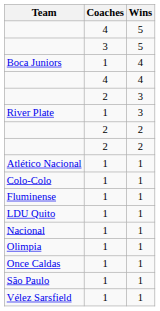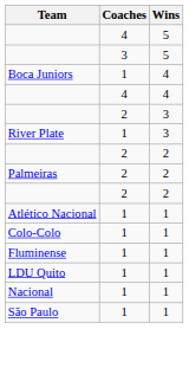 <table class="wikitable sortable" style="text-align: center;">
 <tr>
 <th>Team</th>
 <th>Coaches</th>
 <th>Wins</th>
 </tr>
 <tr>
 <td align=left></td>
 <td>4</td>
 <td>5</td>
 </tr>
 <tr>
 <td align=left></td>
 <td>3</td>
 <td>5</td>
 </tr>
 <tr>
 <td align=left> <a href='#'>Boca Juniors</a></td>
 <td>1</td>
 <td>4</td>
 </tr>
 <tr>
 <td align=left></td>
 <td>4</td>
 <td>4</td>
 </tr>
 <tr>
 <td align=left></td>
 <td>2</td>
 <td>3</td>
 </tr>
 <tr>
 <td align=left> <a href='#'>River Plate</a></td>
 <td>1</td>
 <td>3</td>
 </tr>
 <tr>
 <td align=left></td>
 <td>2</td>
 <td>2</td>
 </tr>
 <tr>
+<td align=left> <a href='#'>Palmeiras</a></td>
+<td>2</td>
+<td>2</td>
+</tr>
+<tr>
 <td align=left></td>
 <td>2</td>
 <td>2</td>
 </tr>
 <tr>
 <td align=left> <a href='#'>Atlético Nacional</a></td>
 <td>1</td>
 <td>1</td>
 </tr>
 <tr>
 <td align=left> <a href='#'>Colo-Colo</a></td>
 <td>1</td>
 <td>1</td>
 </tr>
 <tr>
 <td align=left> <a href='#'>Fluminense</a></td>
 <td>1</td>
 <td>1</td>
 </tr>
 <tr>
 <td align=left> <a href='#'>LDU Quito</a></td>
 <td>1</td>
 <td>1</td>
 </tr>
 <tr>
 <td align=left> <a href='#'>Nacional</a></td>
 <td>1</td>
 <td>1</td>
 </tr>
 <tr>
-<td align=left> <a href='#'>Olimpia</a></td>
-<td>1</td>
-<td>1</td>
-</tr>
-<tr>
-<td align=left> <a href='#'>Once Caldas</a></td>
-<td>1</td>
-<td>1</td>
-</tr>
-<tr>
 <td align=left> <a href='#'>São Paulo</a></td>
 <td>1</td>
 <td>1</td>
 </tr>
-<tr>
-<td align=left> <a href='#'>Vélez Sarsfield</a></td>
-<td>1</td>
-<td>1</td>
-</tr>
 </table>
